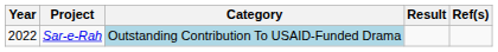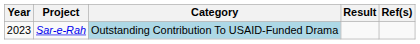 <table class="wikitable style">
 <tr>
 <th>Year</th>
 <th>Project</th>
 <th>Category</th>
 <th>Result</th>
 <th>Ref(s)</th>
 </tr>
 <tr>
-<td>2022</td>
+<td>2023</td>
 <td><em><a href='#'>Sar-e-Rah</a></em></td>
 <td style="background: lightblue;">Outstanding Contribution To USAID-Funded Drama</td>
 <td></td>
 <td></td>
 </tr>
 </table>
